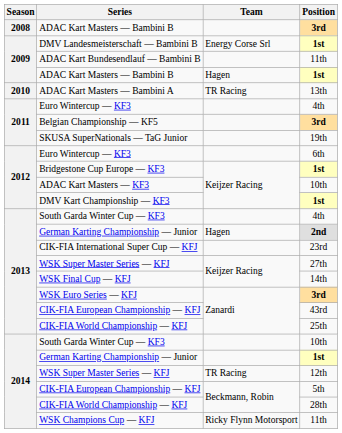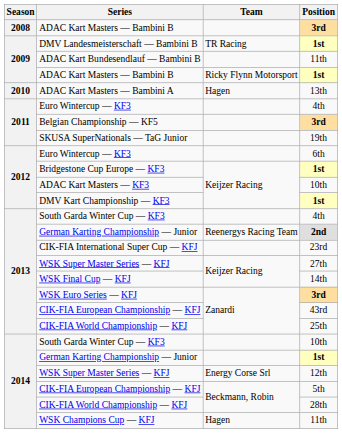 <table class="wikitable" style="font-size: 85%; text-align:center">
 <tr>
 <th>Season</th>
 <th>Series</th>
 <th>Team</th>
 <th>Position</th>
 </tr>
 <tr>
 <th>2008</th>
 <td align="left">ADAC Kart Masters — Bambini B</td>
 <td align="left"></td>
 <td style="background:#FFDF9F;"><strong>3rd</strong></td>
 </tr>
 <tr>
 <th rowspan="3">2009</th>
 <td align="left">DMV Landesmeisterschaft — Bambini B</td>
-<td align="left">Energy Corse Srl</td>
+<td align="left">TR Racing</td>
 <td style="background:#FFFFBF;"><strong>1st</strong></td>
 </tr>
 <tr>
 <td align="left">ADAC Kart Bundesendlauf — Bambini B</td>
 <td align="left"></td>
 <td>11th</td>
 </tr>
 <tr>
 <td align="left">ADAC Kart Masters — Bambini B</td>
-<td align="left">Hagen</td>
+<td align="left">Ricky Flynn Motorsport</td>
 <td style="background:#FFFFBF;"><strong>1st</strong></td>
 </tr>
 <tr>
 <th>2010</th>
 <td align="left">ADAC Kart Masters — Bambini A</td>
-<td align="left">TR Racing</td>
+<td align="left">Hagen</td>
 <td>13th</td>
 </tr>
 <tr>
 <th rowspan="3">2011</th>
 <td align="left">Euro Wintercup — <a href='#'>KF3</a></td>
 <td></td>
 <td>4th</td>
 </tr>
 <tr>
 <td align="left">Belgian Championship — KF5</td>
 <td align="left"></td>
 <td style="background:#FFDF9F;"><strong>3rd</strong></td>
 </tr>
 <tr>
 <td align="left">SKUSA SuperNationals — TaG Junior</td>
 <td></td>
 <td>19th</td>
 </tr>
 <tr>
 <th rowspan="4">2012</th>
 <td align="left">Euro Wintercup — <a href='#'>KF3</a></td>
 <td align="left"></td>
 <td>6th</td>
 </tr>
 <tr>
 <td align="left">Bridgestone Cup Europe — <a href='#'>KF3</a></td>
 <td rowspan="3" align="left">Keijzer Racing</td>
 <td style="background:#FFFFBF;"><strong>1st</strong></td>
 </tr>
 <tr>
 <td align="left">ADAC Kart Masters — <a href='#'>KF3</a></td>
 <td>10th</td>
 </tr>
 <tr>
 <td align="left">DMV Kart Championship — <a href='#'>KF3</a></td>
 <td style="background:#FFFFBF;"><strong>1st</strong></td>
 </tr>
 <tr>
 <th rowspan="8">2013</th>
 <td align="left">South Garda Winter Cup — <a href='#'>KF3</a></td>
 <td align="left"></td>
 <td>4th</td>
 </tr>
 <tr>
 <td align="left"><a href='#'>German Karting Championship</a> — Junior</td>
-<td align="left">Hagen</td>
+<td align="left">Reenergys Racing Team</td>
 <td style="background:#DFDFDF;"><strong>2nd</strong></td>
 </tr>
 <tr>
 <td align="left">CIK-FIA International Super Cup — <a href='#'>KFJ</a></td>
 <td align="left"></td>
 <td>23rd</td>
 </tr>
 <tr>
 <td align="left"><a href='#'>WSK Super Master Series</a> — <a href='#'>KFJ</a></td>
 <td rowspan="2" align="left">Keijzer Racing</td>
 <td>27th</td>
 </tr>
 <tr>
 <td align="left"><a href='#'>WSK Final Cup</a> — <a href='#'>KFJ</a></td>
 <td>14th</td>
 </tr>
 <tr>
 <td align="left"><a href='#'>WSK Euro Series</a> — <a href='#'>KFJ</a></td>
 <td rowspan="3" align="left">Zanardi</td>
 <td style="background:#FFDF9F;"><strong>3rd</strong></td>
 </tr>
 <tr>
 <td align="left"><a href='#'>CIK-FIA European Championship</a> — <a href='#'>KFJ</a></td>
 <td>43rd</td>
 </tr>
 <tr>
 <td align="left"><a href='#'>CIK-FIA World Championship</a> — <a href='#'>KFJ</a></td>
 <td>25th</td>
 </tr>
 <tr>
 <th rowspan="6">2014</th>
 <td align="left">South Garda Winter Cup — <a href='#'>KF3</a></td>
 <td align="left"></td>
 <td>10th</td>
 </tr>
 <tr>
 <td align="left"><a href='#'>German Karting Championship</a> — Junior</td>
 <td align="left"></td>
 <td style="background:#FFFFBF;"><strong>1st</strong></td>
 </tr>
 <tr>
 <td align="left"><a href='#'>WSK Super Master Series</a> — <a href='#'>KFJ</a></td>
-<td align="left">TR Racing</td>
+<td align="left">Energy Corse Srl</td>
 <td>12th</td>
 </tr>
 <tr>
 <td align="left"><a href='#'>CIK-FIA European Championship</a> — <a href='#'>KFJ</a></td>
 <td rowspan="2" align="left">Beckmann, Robin</td>
 <td>5th</td>
 </tr>
 <tr>
 <td align="left"><a href='#'>CIK-FIA World Championship</a> — <a href='#'>KFJ</a></td>
 <td>28th</td>
 </tr>
 <tr>
 <td align="left"><a href='#'>WSK Champions Cup</a> — <a href='#'>KFJ</a></td>
-<td align="left">Ricky Flynn Motorsport</td>
+<td align="left">Hagen</td>
 <td>11th</td>
 </tr>
 </table>
